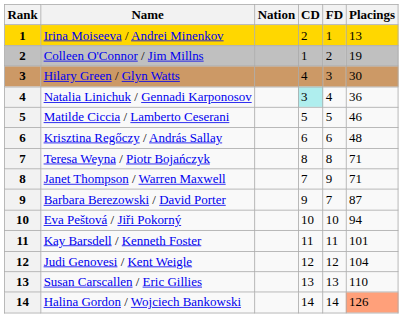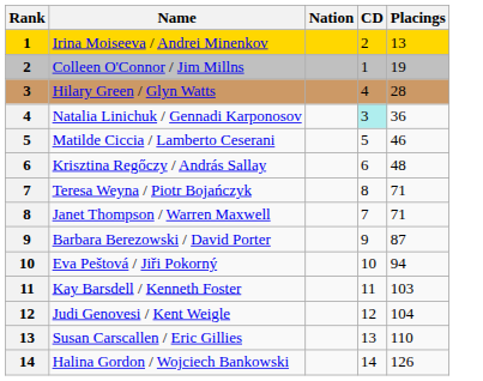 <table class="wikitable">
 <tr>
 <th>Rank</th>
 <th>Name</th>
 <th>Nation</th>
 <th>CD</th>
-<th>FD</th>
 <th>Placings</th>
 </tr>
 <tr bgcolor=gold>
 <td align=center><strong>1</strong></td>
 <td><a href='#'>Irina Moiseeva</a> / <a href='#'>Andrei Minenkov</a></td>
 <td></td>
 <td>2</td>
-<td>1</td>
 <td>13</td>
 </tr>
 <tr bgcolor=silver>
 <td align=center><strong>2</strong></td>
 <td><a href='#'>Colleen O'Connor</a> / <a href='#'>Jim Millns</a></td>
 <td></td>
 <td>1</td>
-<td>2</td>
 <td>19</td>
 </tr>
 <tr bgcolor=cc9966>
 <td align=center><strong>3</strong></td>
 <td><a href='#'>Hilary Green</a> / <a href='#'>Glyn Watts</a></td>
 <td></td>
 <td>4</td>
-<td>3</td>
-<td>30</td>
+<td>28</td>
 </tr>
 <tr>
 <th>4</th>
 <td><a href='#'>Natalia Linichuk</a> / <a href='#'>Gennadi Karponosov</a></td>
 <td></td>
 <td style="background: paleturquoise;">3</td>
-<td>4</td>
 <td>36</td>
 </tr>
 <tr>
 <th>5</th>
 <td><a href='#'>Matilde Ciccia</a> / <a href='#'>Lamberto Ceserani</a></td>
 <td></td>
-<td>5</td>
 <td>5</td>
 <td>46</td>
 </tr>
 <tr>
 <th>6</th>
 <td><a href='#'>Krisztina Regőczy</a> / <a href='#'>András Sallay</a></td>
 <td></td>
 <td>6</td>
-<td>6</td>
 <td>48</td>
 </tr>
 <tr>
 <th>7</th>
 <td><a href='#'>Teresa Weyna</a> / <a href='#'>Piotr Bojańczyk</a></td>
 <td></td>
-<td>8</td>
 <td>8</td>
 <td>71</td>
 </tr>
 <tr>
 <th>8</th>
 <td><a href='#'>Janet Thompson</a> / <a href='#'>Warren Maxwell</a></td>
 <td></td>
 <td>7</td>
-<td>9</td>
 <td>71</td>
 </tr>
 <tr>
 <th>9</th>
 <td><a href='#'>Barbara Berezowski</a> / <a href='#'>David Porter</a></td>
 <td></td>
 <td>9</td>
-<td>7</td>
 <td>87</td>
 </tr>
 <tr>
 <th>10</th>
 <td><a href='#'>Eva Peštová</a> / <a href='#'>Jiři Pokorný</a></td>
 <td></td>
-<td>10</td>
 <td>10</td>
 <td>94</td>
 </tr>
 <tr>
 <th>11</th>
 <td><a href='#'>Kay Barsdell</a> / <a href='#'>Kenneth Foster</a></td>
 <td></td>
 <td>11</td>
-<td>11</td>
-<td>101</td>
+<td>103</td>
 </tr>
 <tr>
 <th>12</th>
 <td><a href='#'>Judi Genovesi</a> / <a href='#'>Kent Weigle</a></td>
 <td></td>
-<td>12</td>
 <td>12</td>
 <td>104</td>
 </tr>
 <tr>
 <th>13</th>
 <td><a href='#'>Susan Carscallen</a> / <a href='#'>Eric Gillies</a></td>
 <td></td>
 <td>13</td>
-<td>13</td>
 <td>110</td>
 </tr>
 <tr>
 <th>14</th>
 <td><a href='#'>Halina Gordon</a> / <a href='#'>Wojciech Bankowski</a></td>
 <td></td>
 <td>14</td>
-<td>14</td>
-<td style="background: lightsalmon;">126</td>
+<td>126</td>
 </tr>
 </table>
